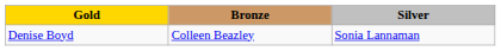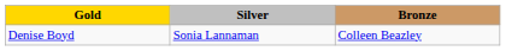 <table class="wikitable" style="text-align:left">
 <tr align="center">
 <td width=200 bgcolor=gold><strong>Gold</strong></td>
+<td width=200 bgcolor=silver><strong>Silver</strong></td>
 <td width=200 bgcolor=CC9966><strong>Bronze</strong></td>
-<td width=200 bgcolor=silver><strong>Silver</strong></td>
 </tr>
 <tr>
 <td><a href='#'>Denise Boyd</a><br><em></em></td>
+<td><a href='#'>Sonia Lannaman</a><br><em></em></td>
 <td><a href='#'>Colleen Beazley</a><br><em></em></td>
-<td><a href='#'>Sonia Lannaman</a><br><em></em></td>
 </tr>
 </table>
